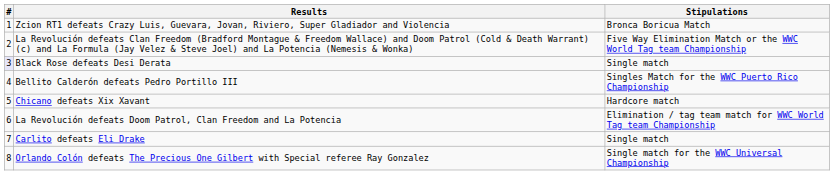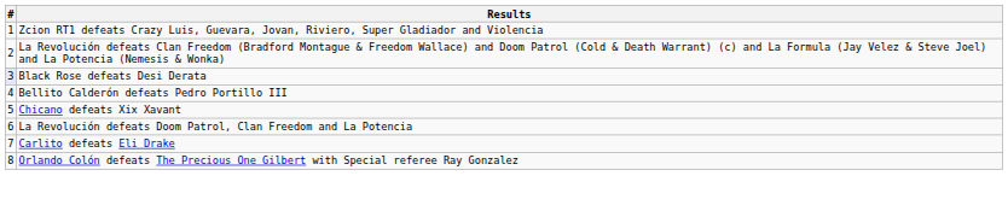 <table class="wikitable sortable">
 <tr>
 <th>#</th>
 <th>Results</th>
-<th>Stipulations</th>
 </tr>
 <tr>
 <td>1</td>
 <td>Zcion RT1 defeats Crazy Luis, Guevara, Jovan, Riviero, Super Gladiador and Violencia</td>
-<td>Bronca Boricua Match</td>
 </tr>
 <tr>
 <td>2</td>
 <td>La Revolución defeats Clan Freedom (Bradford Montague & Freedom Wallace) and Doom Patrol (Cold & Death Warrant) (c) and La Formula (Jay Velez & Steve Joel) and La Potencia (Nemesis & Wonka)</td>
-<td>Five Way Elimination Match or the <a href='#'>WWC World Tag team Championship</a></td>
 </tr>
 <tr>
 <td style="background: lavender;">3</td>
 <td>Black Rose defeats Desi Derata</td>
-<td>Single match</td>
 </tr>
 <tr>
 <td>4</td>
 <td>Bellito Calderón defeats Pedro Portillo III</td>
-<td>Singles Match for the <a href='#'>WWC Puerto Rico Championship</a></td>
 </tr>
 <tr>
 <td>5</td>
 <td><a href='#'>Chicano</a> defeats Xix Xavant</td>
-<td>Hardcore match</td>
 </tr>
 <tr>
 <td>6</td>
 <td>La Revolución defeats Doom Patrol, Clan Freedom and La Potencia</td>
-<td>Elimination / tag team match for <a href='#'>WWC World Tag team Championship</a></td>
 </tr>
 <tr>
 <td>7</td>
 <td><a href='#'>Carlito</a> defeats <a href='#'>Eli Drake</a></td>
-<td>Single match</td>
 </tr>
 <tr>
 <td>8</td>
 <td><a href='#'>Orlando Colón</a> defeats <a href='#'>The Precious One Gilbert</a> with Special referee Ray Gonzalez</td>
-<td>Single match for the <a href='#'>WWC Universal Championship</a></td>
 </tr>
 </table>
